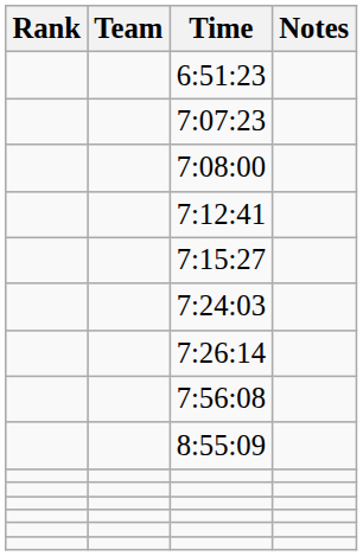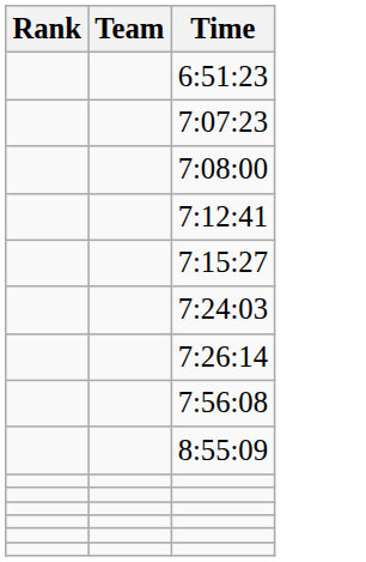 <table class="wikitable sortable" style="text-align:center">
 <tr>
 <th>Rank</th>
 <th>Team</th>
 <th>Time</th>
-<th>Notes</th>
 </tr>
 <tr>
 <td></td>
 <td align=left></td>
 <td>6:51:23</td>
-<td></td>
 </tr>
 <tr>
 <td></td>
 <td align=left></td>
 <td>7:07:23</td>
-<td></td>
 </tr>
 <tr>
 <td></td>
 <td align=left></td>
 <td>7:08:00</td>
-<td></td>
 </tr>
 <tr>
 <td></td>
 <td align=left></td>
 <td>7:12:41</td>
-<td></td>
 </tr>
 <tr>
 <td></td>
 <td align=left></td>
 <td>7:15:27</td>
-<td></td>
 </tr>
 <tr>
 <td></td>
 <td align=left></td>
 <td>7:24:03</td>
-<td></td>
 </tr>
 <tr>
 <td></td>
 <td align=left></td>
 <td>7:26:14</td>
-<td></td>
 </tr>
 <tr>
 <td></td>
 <td align=left></td>
 <td>7:56:08</td>
-<td></td>
 </tr>
 <tr>
 <td></td>
 <td align=left></td>
 <td>8:55:09</td>
+</tr>
+<tr>
+<td></td>
+<td align=left></td>
 <td></td>
 </tr>
 <tr>
 <td></td>
 <td align=left></td>
 <td></td>
+</tr>
+<tr>
+<td></td>
+<td align=left></td>
 <td></td>
 </tr>
 <tr>
 <td></td>
 <td align=left></td>
 <td></td>
+</tr>
+<tr>
+<td></td>
+<td align=left></td>
 <td></td>
 </tr>
 <tr>
 <td></td>
 <td align=left></td>
 <td></td>
-<td></td>
-</tr>
-<tr>
-<td></td>
-<td align=left></td>
-<td></td>
-<td></td>
-</tr>
-<tr>
-<td></td>
-<td align=left></td>
-<td></td>
-<td></td>
-</tr>
-<tr>
-<td></td>
-<td align=left></td>
-<td></td>
-<td></td>
 </tr>
 </table>
